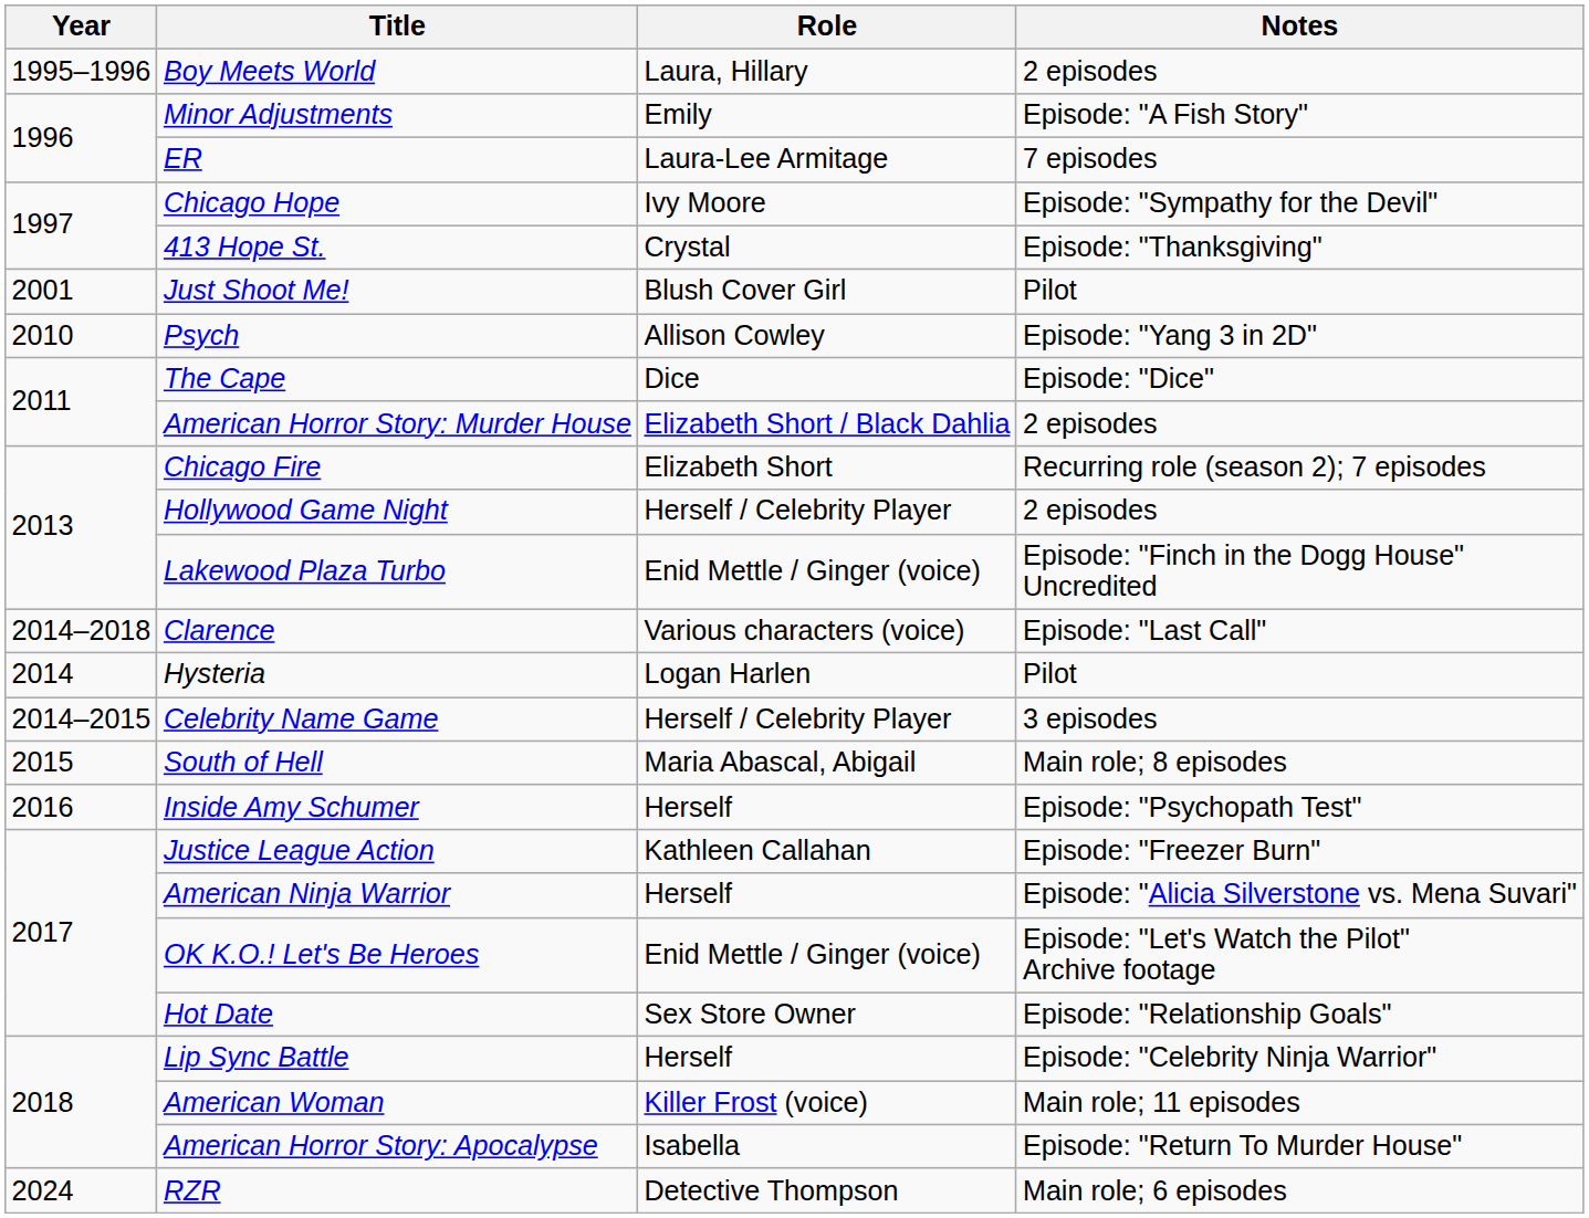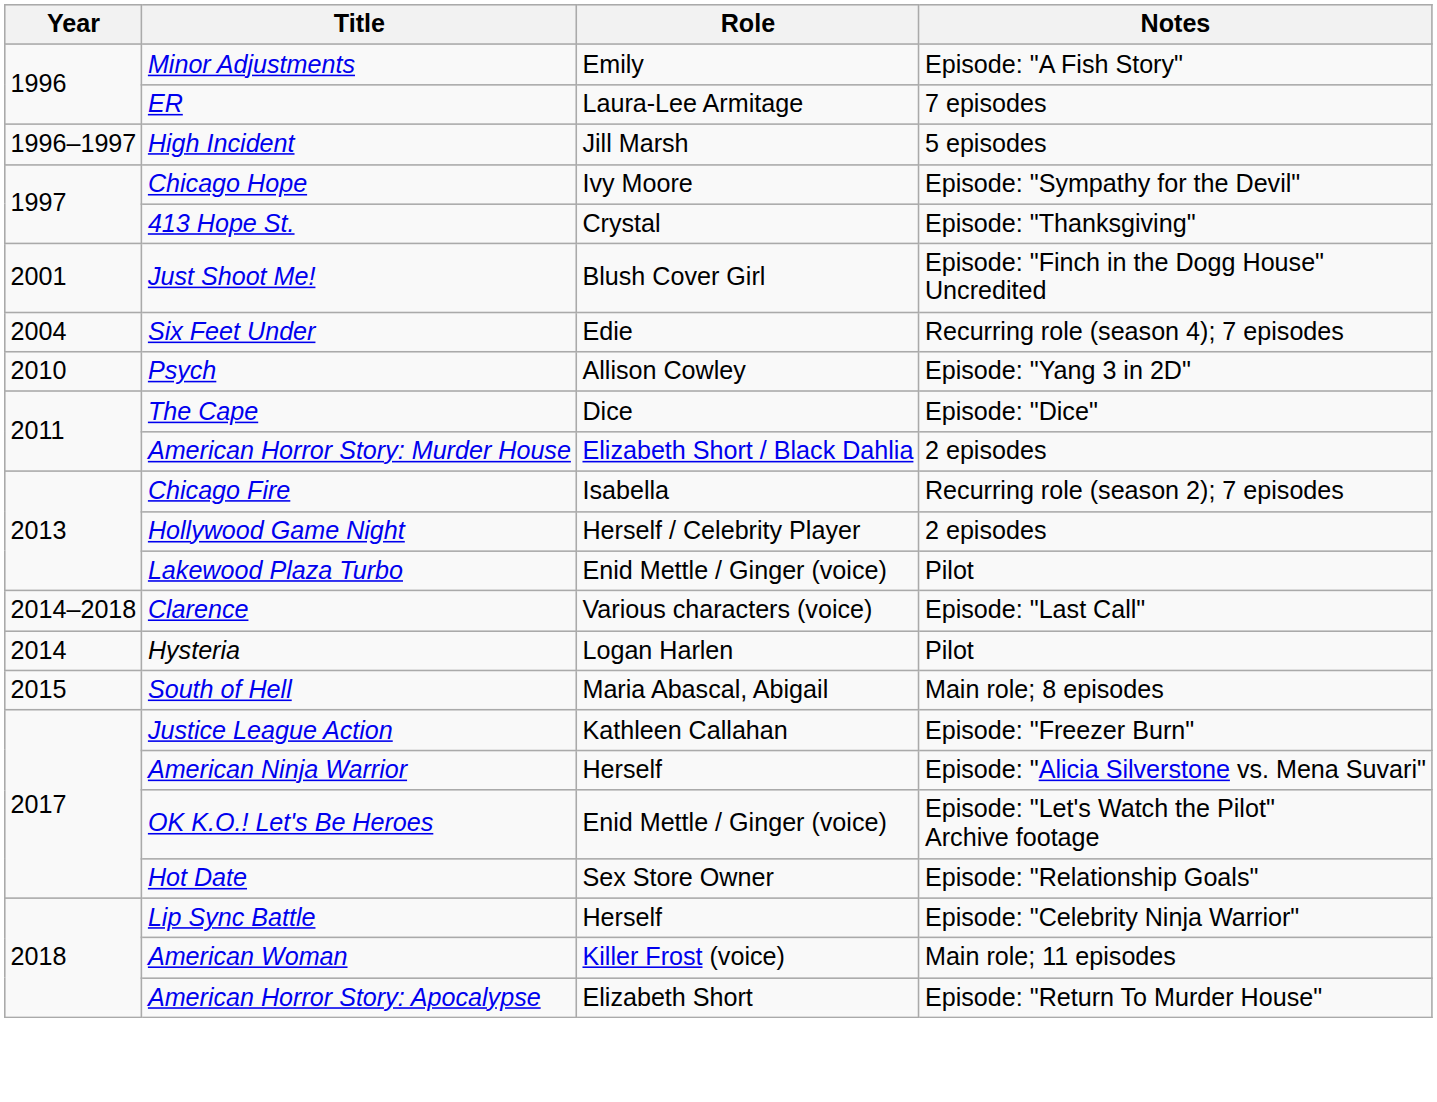 <table class="wikitable sortable">
 <tr>
 <th>Year</th>
 <th>Title</th>
 <th>Role</th>
 <th class="unsortable">Notes</th>
-</tr>
-<tr>
-<td>1995–1996</td>
-<td><em><a href='#'>Boy Meets World</a></em></td>
-<td>Laura, Hillary</td>
-<td>2 episodes</td>
 </tr>
 <tr>
 <td rowspan="2">1996</td>
 <td><em><a href='#'>Minor Adjustments</a></em></td>
 <td>Emily</td>
 <td>Episode: "A Fish Story"</td>
 </tr>
 <tr>
 <td><em><a href='#'>ER</a></em></td>
 <td>Laura-Lee Armitage</td>
 <td>7 episodes</td>
+</tr>
+<tr>
+<td>1996–1997</td>
+<td><em><a href='#'>High Incident</a></em></td>
+<td>Jill Marsh</td>
+<td>5 episodes</td>
 </tr>
 <tr>
 <td rowspan="2">1997</td>
 <td><em><a href='#'>Chicago Hope</a></em></td>
 <td>Ivy Moore</td>
 <td>Episode: "Sympathy for the Devil"</td>
 </tr>
 <tr>
 <td><em><a href='#'>413 Hope St.</a></em></td>
 <td>Crystal</td>
 <td>Episode: "Thanksgiving"</td>
 </tr>
 <tr>
 <td>2001</td>
 <td><em><a href='#'>Just Shoot Me!</a></em></td>
 <td>Blush Cover Girl</td>
-<td>Pilot</td>
+<td>Episode: "Finch in the Dogg House"<br>Uncredited</td>
+</tr>
+<tr>
+<td>2004</td>
+<td><em><a href='#'>Six Feet Under</a></em></td>
+<td>Edie</td>
+<td>Recurring role (season 4); 7 episodes</td>
 </tr>
 <tr>
 <td>2010</td>
 <td><em><a href='#'>Psych</a></em></td>
 <td>Allison Cowley</td>
 <td>Episode: "Yang 3 in 2D"</td>
 </tr>
 <tr>
 <td rowspan="2">2011</td>
 <td><em><a href='#'>The Cape</a></em></td>
 <td>Dice</td>
 <td>Episode: "Dice"</td>
 </tr>
 <tr>
 <td><em><a href='#'>American Horror Story: Murder House</a></em></td>
 <td><a href='#'>Elizabeth Short / Black Dahlia</a></td>
 <td>2 episodes</td>
 </tr>
 <tr>
 <td rowspan="3">2013</td>
 <td><em><a href='#'>Chicago Fire</a></em></td>
-<td>Elizabeth Short</td>
+<td>Isabella</td>
 <td>Recurring role (season 2); 7 episodes</td>
 </tr>
 <tr>
 <td><em><a href='#'>Hollywood Game Night</a></em></td>
 <td>Herself / Celebrity Player</td>
 <td>2 episodes</td>
 </tr>
 <tr>
 <td><em><a href='#'>Lakewood Plaza Turbo</a></em></td>
 <td>Enid Mettle / Ginger (voice)</td>
-<td>Episode: "Finch in the Dogg House"<br>Uncredited</td>
+<td>Pilot</td>
 </tr>
 <tr>
 <td>2014–2018</td>
 <td><em><a href='#'>Clarence</a></em></td>
 <td>Various characters (voice)</td>
 <td>Episode: "Last Call"</td>
 </tr>
 <tr>
 <td>2014</td>
 <td><em>Hysteria</em></td>
 <td>Logan Harlen</td>
 <td>Pilot</td>
 </tr>
 <tr>
-<td>2014–2015</td>
-<td><em><a href='#'>Celebrity Name Game</a></em></td>
-<td>Herself / Celebrity Player</td>
-<td>3 episodes</td>
-</tr>
-<tr>
 <td>2015</td>
 <td><em><a href='#'>South of Hell</a></em></td>
 <td>Maria Abascal, Abigail</td>
 <td>Main role; 8 episodes</td>
-</tr>
-<tr>
-<td>2016</td>
-<td><em><a href='#'>Inside Amy Schumer</a></em></td>
-<td>Herself</td>
-<td>Episode: "Psychopath Test"</td>
 </tr>
 <tr>
 <td rowspan="4">2017</td>
 <td><em><a href='#'>Justice League Action</a></em></td>
 <td>Kathleen Callahan</td>
 <td>Episode: "Freezer Burn"</td>
 </tr>
 <tr>
 <td><em><a href='#'>American Ninja Warrior</a></em></td>
 <td>Herself</td>
 <td>Episode: "<a href='#'>Alicia Silverstone</a> vs. Mena Suvari"</td>
 </tr>
 <tr>
 <td><em><a href='#'>OK K.O.! Let's Be Heroes</a></em></td>
 <td>Enid Mettle / Ginger (voice)</td>
 <td>Episode: "Let's Watch the Pilot"<br>Archive footage</td>
 </tr>
 <tr>
 <td><em><a href='#'>Hot Date</a></em></td>
 <td>Sex Store Owner</td>
 <td>Episode: "Relationship Goals"</td>
 </tr>
 <tr>
 <td rowspan="3">2018</td>
 <td><em><a href='#'>Lip Sync Battle</a></em></td>
 <td>Herself</td>
 <td>Episode: "Celebrity Ninja Warrior"</td>
 </tr>
 <tr>
 <td><em><a href='#'>American Woman</a></em></td>
 <td><a href='#'>Killer Frost</a> (voice)</td>
 <td>Main role; 11 episodes</td>
 </tr>
 <tr>
 <td><em><a href='#'>American Horror Story: Apocalypse</a></em></td>
-<td>Isabella</td>
+<td>Elizabeth Short</td>
 <td>Episode: "Return To Murder House"</td>
 </tr>
-<tr>
-<td>2024</td>
-<td><em><a href='#'>RZR</a></em></td>
-<td>Detective Thompson</td>
-<td>Main role; 6 episodes</td>
-</tr>
 </table>
